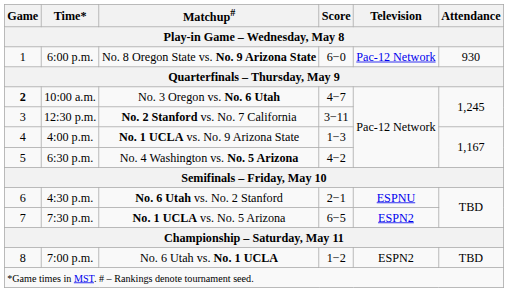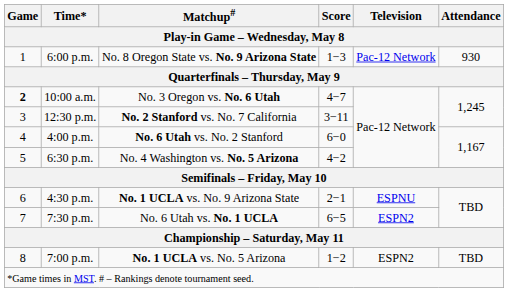 <table class="wikitable" style="font-size: 95%">
 <tr align="center">
 <th>Game</th>
 <th>Time*</th>
 <th>Matchup<sup>#</sup></th>
 <th>Score</th>
 <th>Television</th>
 <th>Attendance</th>
 </tr>
 <tr>
 <th colspan=7>Play-in Game – Wednesday, May 8</th>
 </tr>
 <tr>
 <td style="text-align:center;">1</td>
 <td style="text-align:center;">6:00 p.m.</td>
 <td style="text-align:center;">No. 8 Oregon State vs. <strong>No. 9 Arizona State</strong></td>
-<td style="text-align:center;">6−0</td>
+<td style="text-align:center;">1−3</td>
 <td style="text-align:center;"><a href='#'>Pac-12 Network</a></td>
 <td style="text-align:center;">930</td>
 </tr>
 <tr>
 <th colspan=7>Quarterfinals – Thursday, May 9</th>
 </tr>
 <tr>
 <td style="text-align:center;"><strong>2</strong></td>
 <td style="text-align:center;">10:00 a.m.</td>
 <td style="text-align:center;">No. 3 Oregon vs. <strong>No. 6 Utah</strong></td>
 <td style="text-align:center;">4−7</td>
 <td rowspan=4 style="text-align:center;">Pac-12 Network</td>
 <td rowspan=2 style="text-align:center;">1,245</td>
 </tr>
 <tr>
 <td style="text-align:center;">3</td>
 <td style="text-align:center;">12:30 p.m.</td>
 <td style="text-align:center;"><strong>No. 2 Stanford</strong> vs. No. 7 California</td>
 <td style="text-align:center;">3−11</td>
 </tr>
 <tr>
 <td style="text-align:center;">4</td>
 <td style="text-align:center;">4:00 p.m.</td>
-<td style="text-align:center;"><strong>No. 1 UCLA</strong> vs. No. 9 Arizona State</td>
-<td style="text-align:center;">1−3</td>
+<td style="text-align:center;"><strong>No. 6 Utah</strong> vs. No. 2 Stanford</td>
+<td style="text-align:center;">6−0</td>
 <td rowspan=2 style="text-align:center;">1,167</td>
 </tr>
 <tr>
 <td style="text-align:center;">5</td>
 <td style="text-align:center;">6:30 p.m.</td>
 <td style="text-align:center;">No. 4 Washington vs. <strong>No. 5 Arizona</strong></td>
 <td style="text-align:center;">4−2</td>
 </tr>
 <tr>
 <th colspan=7>Semifinals – Friday, May 10</th>
 </tr>
 <tr>
 <td style="text-align:center;">6</td>
 <td style="text-align:center;">4:30 p.m.</td>
-<td style="text-align:center;"><strong>No. 6 Utah</strong> vs. No. 2 Stanford</td>
+<td style="text-align:center;"><strong>No. 1 UCLA</strong> vs. No. 9 Arizona State</td>
 <td style="text-align:center;">2−1</td>
 <td rowspan=1 style="text-align:center;"><a href='#'>ESPNU</a></td>
 <td rowspan=2 style="text-align:center;">TBD</td>
 </tr>
 <tr>
 <td style="text-align:center;">7</td>
 <td style="text-align:center;">7:30 p.m.</td>
-<td style="text-align:center;"><strong>No. 1 UCLA</strong> vs. No. 5 Arizona</td>
+<td style="text-align:center;">No. 6 Utah vs. <strong>No. 1 UCLA</strong></td>
 <td style="text-align:center;">6−5</td>
 <td rowspan=1 style="text-align:center;"><a href='#'>ESPN2</a></td>
 </tr>
 <tr>
 <th colspan=7>Championship – Saturday, May 11</th>
 </tr>
 <tr>
 <td style="text-align:center;">8</td>
 <td style="text-align:center;">7:00 p.m.</td>
-<td style="text-align:center;">No. 6 Utah vs. <strong>No. 1 UCLA</strong></td>
+<td style="text-align:center;"><strong>No. 1 UCLA</strong> vs. No. 5 Arizona</td>
 <td style="text-align:center;">1−2</td>
 <td style="text-align:center;">ESPN2</td>
 <td style="text-align:center;">TBD</td>
 </tr>
 <tr>
 <td colspan=7><small>*Game times in <a href='#'>MST</a>. # – Rankings denote tournament seed.</small></td>
 </tr>
 </table>
